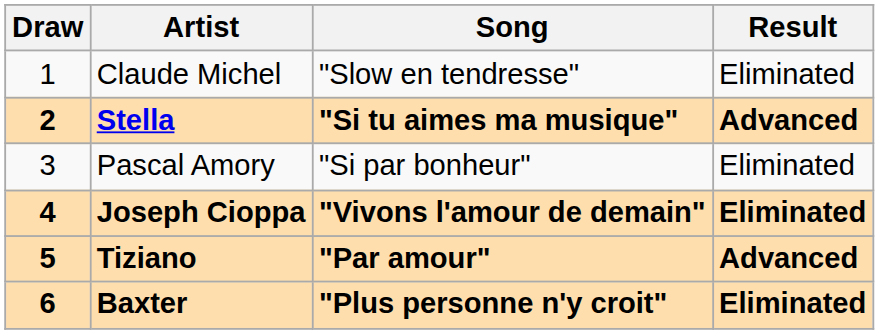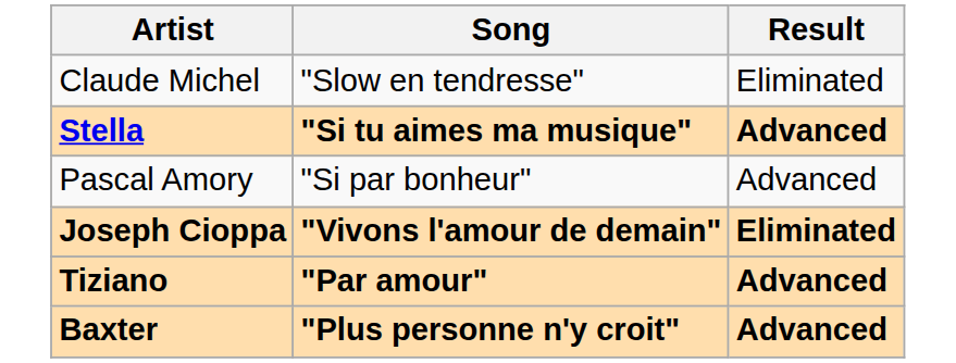 <table class="sortable wikitable" style="margin: 1em auto 1em auto">
 <tr>
-<th>Draw</th>
 <th>Artist</th>
 <th>Song</th>
 <th>Result</th>
 </tr>
 <tr>
-<td align="center">1</td>
 <td>Claude Michel</td>
 <td>"Slow en tendresse"</td>
 <td>Eliminated</td>
 </tr>
 <tr style="font-weight:bold; background:navajowhite;">
-<td align="center">2</td>
 <td><a href='#'>Stella</a></td>
 <td>"Si tu aimes ma musique"</td>
 <td>Advanced</td>
 </tr>
 <tr>
-<td align="center">3</td>
 <td>Pascal Amory</td>
 <td>"Si par bonheur"</td>
-<td>Eliminated</td>
+<td>Advanced</td>
 </tr>
 <tr style="font-weight:bold; background:navajowhite;">
-<td align="center">4</td>
 <td>Joseph Cioppa</td>
 <td>"Vivons l'amour de demain"</td>
 <td>Eliminated</td>
 </tr>
 <tr style="font-weight:bold; background:navajowhite;">
-<td align="center">5</td>
 <td>Tiziano</td>
 <td>"Par amour"</td>
 <td>Advanced</td>
 </tr>
 <tr style="font-weight:bold; background:navajowhite;">
-<td align="center">6</td>
 <td>Baxter</td>
 <td>"Plus personne n'y croit"</td>
-<td>Eliminated</td>
+<td>Advanced</td>
 </tr>
 </table>
